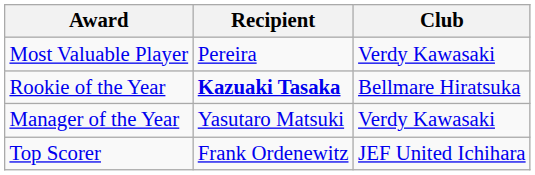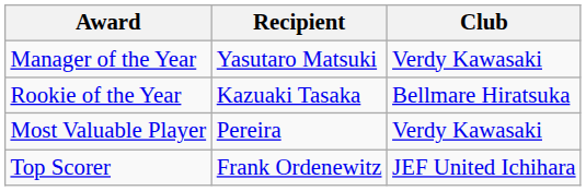 <table class="wikitable">
 <tr>
 <th>Award</th>
 <th>Recipient</th>
 <th>Club</th>
 </tr>
 <tr>
-<td><a href='#'>Most Valuable Player</a></td>
-<td> <a href='#'>Pereira</a></td>
+<td><a href='#'>Manager of the Year</a></td>
+<td> <a href='#'>Yasutaro Matsuki</a></td>
 <td><a href='#'>Verdy Kawasaki</a></td>
 </tr>
 <tr>
 <td><a href='#'>Rookie of the Year</a></td>
-<td><strong> <a href='#'>Kazuaki Tasaka</a></strong></td>
+<td> <a href='#'>Kazuaki Tasaka</a></td>
 <td><a href='#'>Bellmare Hiratsuka</a></td>
 </tr>
 <tr>
-<td><a href='#'>Manager of the Year</a></td>
-<td> <a href='#'>Yasutaro Matsuki</a></td>
+<td><a href='#'>Most Valuable Player</a></td>
+<td> <a href='#'>Pereira</a></td>
 <td><a href='#'>Verdy Kawasaki</a></td>
 </tr>
 <tr>
 <td><a href='#'>Top Scorer</a></td>
 <td> <a href='#'>Frank Ordenewitz</a></td>
 <td><a href='#'>JEF United Ichihara</a></td>
 </tr>
 </table>
